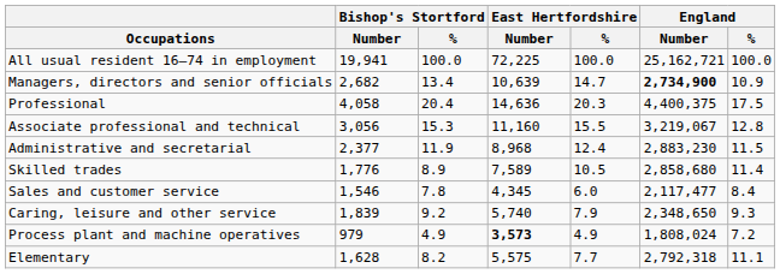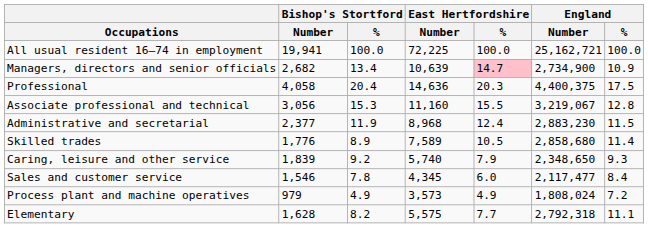 <table class="wikitable">
 <tr>
 <th></th>
 <th colspan="2">Bishop's Stortford</th>
 <th colspan="2">East Hertfordshire</th>
 <th colspan="2">England</th>
 </tr>
 <tr>
 <th>Occupations</th>
 <th>Number</th>
 <th>%</th>
 <th>Number</th>
 <th>%</th>
 <th>Number</th>
 <th>%</th>
 </tr>
 <tr>
 <td>All usual resident 16–74 in employment</td>
 <td>19,941</td>
 <td>100.0</td>
 <td>72,225</td>
 <td>100.0</td>
 <td>25,162,721</td>
 <td>100.0</td>
 </tr>
 <tr>
 <td><abbr>Managers, directors and senior officials</abbr></td>
 <td>2,682</td>
 <td>13.4</td>
 <td>10,639</td>
-<td>14.7</td>
-<td><strong>2,734,900</strong></td>
+<td style="background: pink;">14.7</td>
+<td>2,734,900</td>
 <td>10.9</td>
 </tr>
 <tr>
 <td><abbr>Professional</abbr></td>
 <td>4,058</td>
 <td>20.4</td>
 <td>14,636</td>
 <td>20.3</td>
 <td>4,400,375</td>
 <td>17.5</td>
 </tr>
 <tr>
 <td><abbr>Associate professional and technical</abbr></td>
 <td>3,056</td>
 <td>15.3</td>
 <td>11,160</td>
 <td>15.5</td>
 <td>3,219,067</td>
 <td>12.8</td>
 </tr>
 <tr>
 <td><abbr>Administrative and secretarial</abbr></td>
 <td>2,377</td>
 <td>11.9</td>
 <td>8,968</td>
 <td>12.4</td>
 <td>2,883,230</td>
 <td>11.5</td>
 </tr>
 <tr>
 <td><abbr>Skilled trades</abbr></td>
 <td>1,776</td>
 <td>8.9</td>
 <td>7,589</td>
 <td>10.5</td>
 <td>2,858,680</td>
 <td>11.4</td>
 </tr>
 <tr>
+<td><abbr>Caring, leisure and other service</abbr></td>
+<td>1,839</td>
+<td>9.2</td>
+<td>5,740</td>
+<td>7.9</td>
+<td>2,348,650</td>
+<td>9.3</td>
+</tr>
+<tr>
 <td><abbr>Sales and customer service</abbr></td>
 <td>1,546</td>
 <td>7.8</td>
 <td>4,345</td>
 <td>6.0</td>
 <td>2,117,477</td>
 <td>8.4</td>
 </tr>
 <tr>
-<td><abbr>Caring, leisure and other service</abbr></td>
-<td>1,839</td>
-<td>9.2</td>
-<td>5,740</td>
-<td>7.9</td>
-<td>2,348,650</td>
-<td>9.3</td>
-</tr>
-<tr>
 <td><abbr>Process plant and machine operatives</abbr></td>
 <td>979</td>
 <td>4.9</td>
-<td><strong>3,573</strong></td>
+<td>3,573</td>
 <td>4.9</td>
 <td>1,808,024</td>
 <td>7.2</td>
 </tr>
 <tr>
 <td><abbr>Elementary</abbr></td>
 <td>1,628</td>
 <td>8.2</td>
 <td>5,575</td>
 <td>7.7</td>
 <td>2,792,318</td>
 <td>11.1</td>
 </tr>
 </table>
